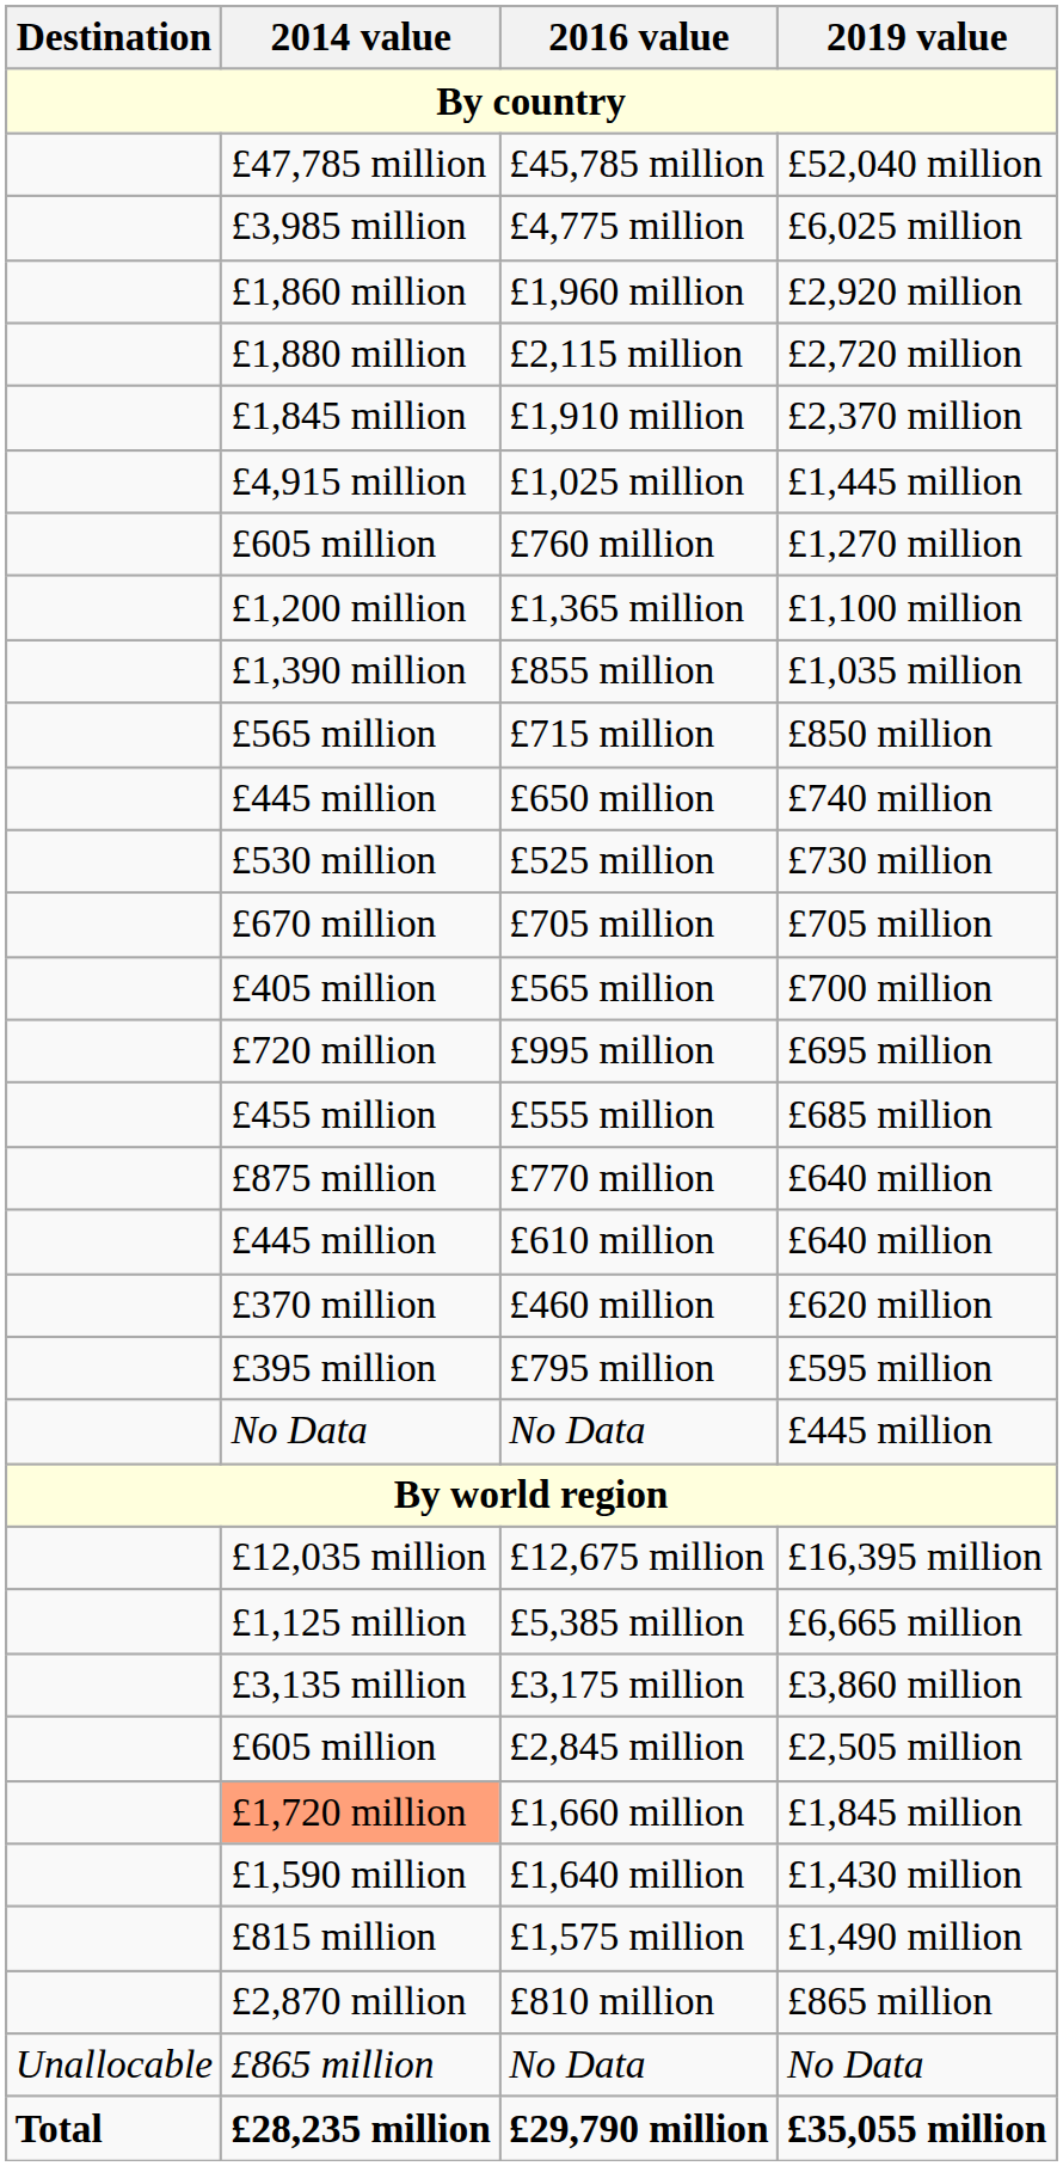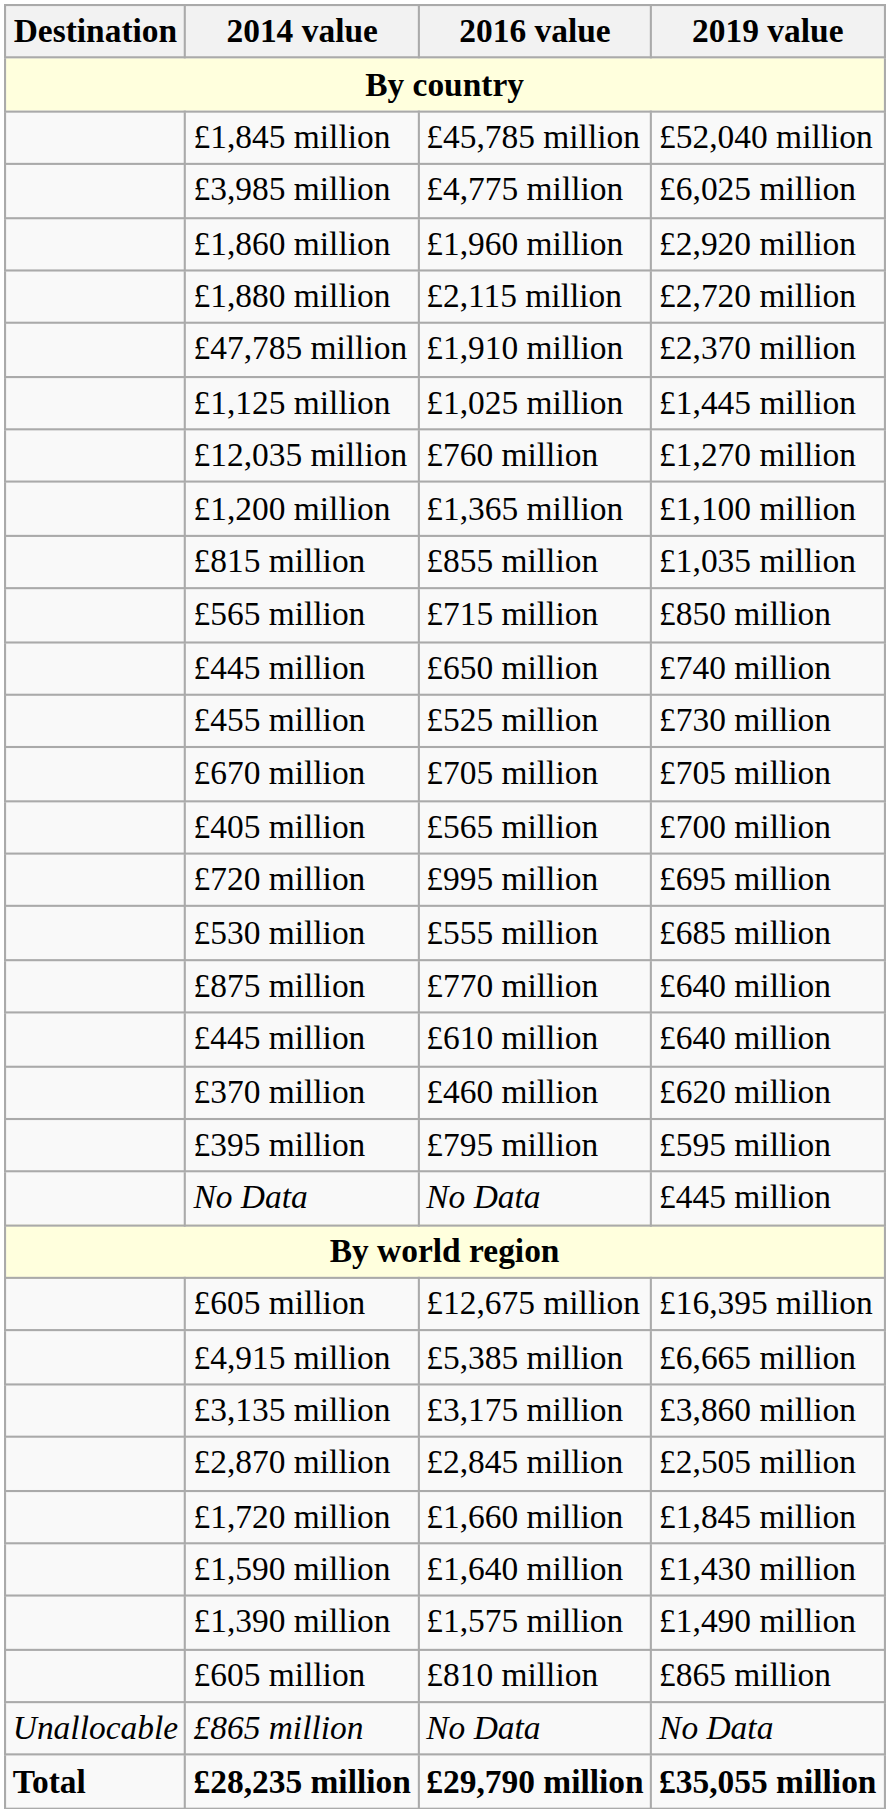 <table class="wikitable">
 <tr>
 <th>Destination</th>
 <th>2014 value</th>
 <th>2016 value</th>
 <th>2019 value</th>
 </tr>
 <tr>
 <th colspan=4 style="background:#FFFFDD;">By country</th>
 </tr>
 <tr>
 <td></td>
-<td>£47,785 million</td>
+<td>£1,845 million</td>
 <td>£45,785 million</td>
 <td>£52,040 million</td>
 </tr>
 <tr>
 <td></td>
 <td>£3,985 million</td>
 <td>£4,775 million</td>
 <td>£6,025 million</td>
 </tr>
 <tr>
 <td></td>
 <td>£1,860 million</td>
 <td>£1,960 million</td>
 <td>£2,920 million</td>
 </tr>
 <tr>
 <td></td>
 <td>£1,880 million</td>
 <td>£2,115 million</td>
 <td>£2,720 million</td>
 </tr>
 <tr>
 <td></td>
-<td>£1,845 million</td>
+<td>£47,785 million</td>
 <td>£1,910 million</td>
 <td>£2,370 million</td>
 </tr>
 <tr>
 <td></td>
-<td>£4,915 million</td>
+<td>£1,125 million</td>
 <td>£1,025 million</td>
 <td>£1,445 million</td>
 </tr>
 <tr>
 <td></td>
-<td>£605 million</td>
+<td>£12,035 million</td>
 <td>£760 million</td>
 <td>£1,270 million</td>
 </tr>
 <tr>
 <td></td>
 <td>£1,200 million</td>
 <td>£1,365 million</td>
 <td>£1,100 million</td>
 </tr>
 <tr>
 <td></td>
-<td>£1,390 million</td>
+<td>£815 million</td>
 <td>£855 million</td>
 <td>£1,035 million</td>
 </tr>
 <tr>
 <td></td>
 <td>£565 million</td>
 <td>£715 million</td>
 <td>£850 million</td>
 </tr>
 <tr>
 <td></td>
 <td>£445 million</td>
 <td>£650 million</td>
 <td>£740 million</td>
 </tr>
 <tr>
 <td></td>
-<td>£530 million</td>
+<td>£455 million</td>
 <td>£525 million</td>
 <td>£730 million</td>
 </tr>
 <tr>
 <td></td>
 <td>£670 million</td>
 <td>£705 million</td>
 <td>£705 million</td>
 </tr>
 <tr>
 <td></td>
 <td>£405 million</td>
 <td>£565 million</td>
 <td>£700 million</td>
 </tr>
 <tr>
 <td></td>
 <td>£720 million</td>
 <td>£995 million</td>
 <td>£695 million</td>
 </tr>
 <tr>
 <td></td>
-<td>£455 million</td>
+<td>£530 million</td>
 <td>£555 million</td>
 <td>£685 million</td>
 </tr>
 <tr>
 <td></td>
 <td>£875 million</td>
 <td>£770 million</td>
 <td>£640 million</td>
 </tr>
 <tr>
 <td></td>
 <td>£445 million</td>
 <td>£610 million</td>
 <td>£640 million</td>
 </tr>
 <tr>
 <td></td>
 <td>£370 million</td>
 <td>£460 million</td>
 <td>£620 million</td>
 </tr>
 <tr>
 <td></td>
 <td>£395 million</td>
 <td>£795 million</td>
 <td>£595 million</td>
 </tr>
 <tr>
 <td></td>
 <td><em>No Data</em></td>
 <td><em>No Data</em></td>
 <td>£445 million</td>
 </tr>
 <tr>
 <th colspan=4 style="background:#FFFFDD;">By world region</th>
 </tr>
 <tr>
 <td></td>
-<td>£12,035 million</td>
+<td>£605 million</td>
 <td>£12,675 million</td>
 <td>£16,395 million</td>
 </tr>
 <tr>
 <td></td>
-<td>£1,125 million</td>
+<td>£4,915 million</td>
 <td>£5,385 million</td>
 <td>£6,665 million</td>
 </tr>
 <tr>
 <td></td>
 <td>£3,135 million</td>
 <td>£3,175 million</td>
 <td>£3,860 million</td>
 </tr>
 <tr>
 <td></td>
-<td>£605 million</td>
+<td>£2,870 million</td>
 <td>£2,845 million</td>
 <td>£2,505 million</td>
 </tr>
 <tr>
 <td></td>
-<td style="background: lightsalmon;">£1,720 million</td>
+<td>£1,720 million</td>
 <td>£1,660 million</td>
 <td>£1,845 million</td>
 </tr>
 <tr>
 <td></td>
 <td>£1,590 million</td>
 <td>£1,640 million</td>
 <td>£1,430 million</td>
 </tr>
 <tr>
 <td></td>
-<td>£815 million</td>
+<td>£1,390 million</td>
 <td>£1,575 million</td>
 <td>£1,490 million</td>
 </tr>
 <tr>
 <td></td>
-<td>£2,870 million</td>
+<td>£605 million</td>
 <td>£810 million</td>
 <td>£865 million</td>
 </tr>
 <tr>
 <td><em>Unallocable</em></td>
 <td><em>£865 million</em></td>
 <td><em>No Data</em></td>
 <td><em>No Data</em></td>
 </tr>
 <tr>
 <td><strong>Total</strong></td>
 <td><strong>£28,235 million</strong></td>
 <td><strong>£29,790 million</strong></td>
 <td><strong>£35,055 million</strong></td>
 </tr>
 </table>
